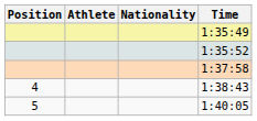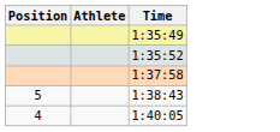 <table class="wikitable sortable">
 <tr>
 <th scope="col">Position</th>
 <th scope="col">Athlete</th>
-<th scope="col">Nationality</th>
 <th scope="col">Time</th>
 </tr>
 <tr bgcolor="#F7F6A8">
 <td align=center></td>
-<td></td>
 <td></td>
 <td>1:35:49</td>
 </tr>
 <tr bgcolor="#DCE5E5">
 <td align=center></td>
 <td></td>
-<td></td>
 <td>1:35:52</td>
 </tr>
 <tr bgcolor="#FFDAB9">
 <td align=center></td>
 <td></td>
+<td>1:37:58</td>
+</tr>
+<tr>
+<td align=center>5</td>
 <td></td>
-<td>1:37:58</td>
+<td>1:38:43</td>
 </tr>
 <tr>
 <td align=center>4</td>
 <td></td>
-<td></td>
-<td>1:38:43</td>
-</tr>
-<tr>
-<td align=center>5</td>
-<td></td>
-<td></td>
 <td>1:40:05</td>
 </tr>
 </table>
